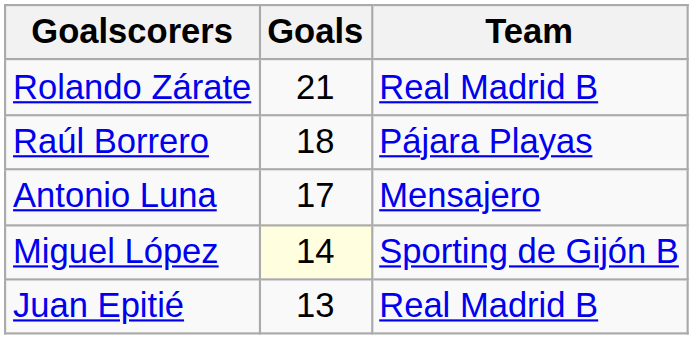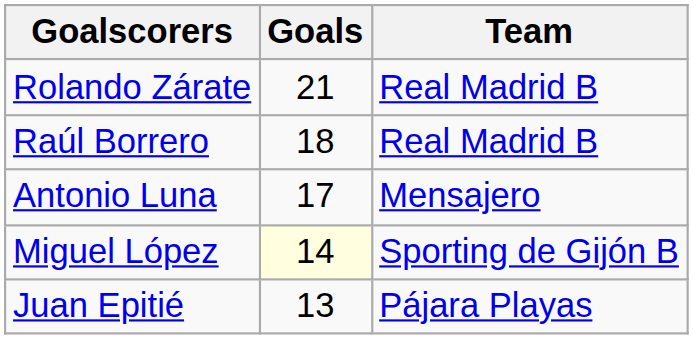 <table class="wikitable sortable">
 <tr>
 <th>Goalscorers</th>
 <th>Goals</th>
 <th>Team</th>
 </tr>
 <tr>
 <td> <a href='#'>Rolando Zárate</a></td>
 <td align=center>21</td>
 <td><a href='#'>Real Madrid B</a></td>
 </tr>
 <tr>
 <td> <a href='#'>Raúl Borrero</a></td>
 <td align=center>18</td>
-<td><a href='#'>Pájara Playas</a></td>
+<td><a href='#'>Real Madrid B</a></td>
 </tr>
 <tr>
 <td> <a href='#'>Antonio Luna</a></td>
 <td align=center>17</td>
 <td><a href='#'>Mensajero</a></td>
 </tr>
 <tr>
 <td> <a href='#'>Miguel López</a></td>
 <td align=center style="background: lightyellow;">14</td>
 <td><a href='#'>Sporting de Gijón B</a></td>
 </tr>
 <tr>
 <td> <a href='#'>Juan Epitié</a></td>
 <td align=center>13</td>
-<td><a href='#'>Real Madrid B</a></td>
+<td><a href='#'>Pájara Playas</a></td>
 </tr>
 </table>
